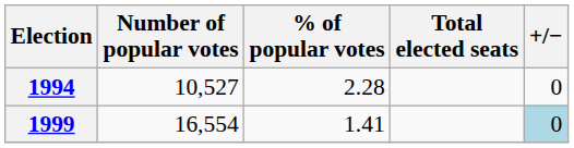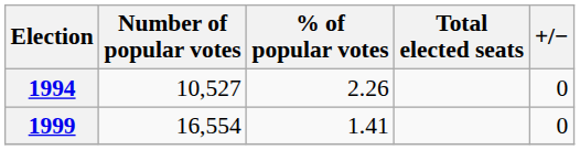 <table class="wikitable" style="text-align: right;">
 <tr align=center>
 <th>Election</th>
 <th>Number of<br>popular votes</th>
 <th>% of<br>popular votes</th>
 <th>Total<br>elected seats</th>
 <th>+/−</th>
 </tr>
 <tr>
 <th><a href='#'>1994</a></th>
 <td>10,527</td>
-<td>2.28</td>
+<td>2.26</td>
 <td></td>
 <td>0</td>
 </tr>
 <tr>
 <th><a href='#'>1999</a></th>
 <td>16,554</td>
 <td>1.41</td>
 <td></td>
-<td style="background: lightblue;">0</td>
+<td>0</td>
 </tr>
 <tr>
 </tr>
 </table>
